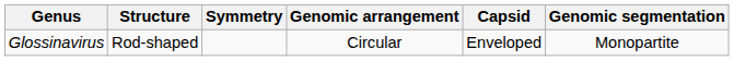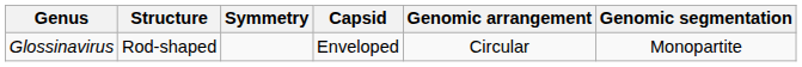 <table class="wikitable sortable" style="text-align:center">
 <tr>
 <th>Genus</th>
 <th>Structure</th>
 <th>Symmetry</th>
+<th>Capsid</th>
 <th>Genomic arrangement</th>
-<th>Capsid</th>
 <th>Genomic segmentation</th>
 </tr>
 <tr>
 <td><em>Glossinavirus</em></td>
 <td>Rod-shaped</td>
 <td></td>
+<td>Enveloped</td>
 <td>Circular</td>
-<td>Enveloped</td>
 <td>Monopartite</td>
 </tr>
 </table>
